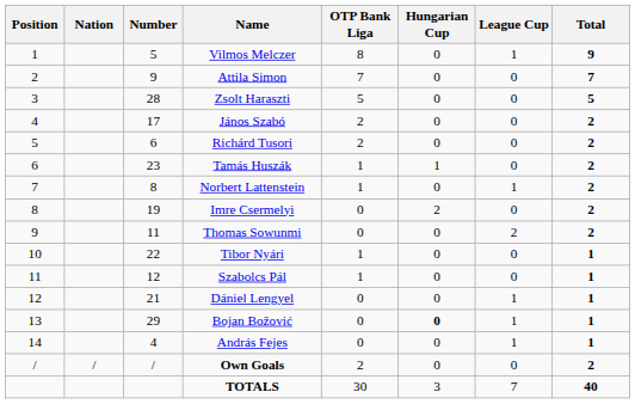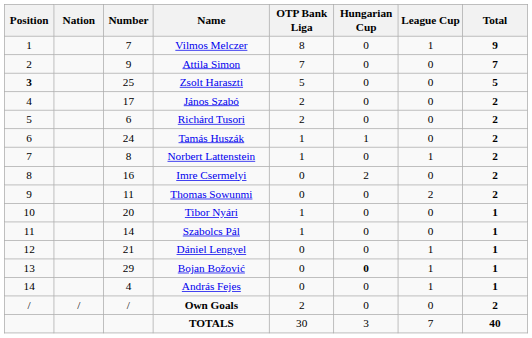 <table class="wikitable" style="font-size: 95%; text-align: center;">
 <tr>
 <th width=60>Position</th>
 <th width=60>Nation</th>
 <th width=60>Number</th>
 <th width=150>Name</th>
 <th width=80>OTP Bank Liga</th>
 <th width=80>Hungarian Cup</th>
 <th width=80>League Cup</th>
 <th width=80>Total</th>
 </tr>
 <tr>
 <td>1</td>
 <td></td>
-<td>5</td>
+<td>7</td>
 <td><a href='#'>Vilmos Melczer</a></td>
 <td>8</td>
 <td>0</td>
 <td>1</td>
 <td><strong>9</strong></td>
 </tr>
 <tr>
 <td>2</td>
 <td></td>
 <td>9</td>
 <td><a href='#'>Attila Simon</a></td>
 <td>7</td>
 <td>0</td>
 <td>0</td>
 <td><strong>7</strong></td>
 </tr>
 <tr>
-<td>3</td>
+<td><strong>3</strong></td>
 <td></td>
-<td>28</td>
+<td>25</td>
 <td><a href='#'>Zsolt Haraszti</a></td>
 <td>5</td>
 <td>0</td>
 <td>0</td>
 <td><strong>5</strong></td>
 </tr>
 <tr>
 <td>4</td>
 <td></td>
 <td>17</td>
 <td><a href='#'>János Szabó</a></td>
 <td>2</td>
 <td>0</td>
 <td>0</td>
 <td><strong>2</strong></td>
 </tr>
 <tr>
 <td>5</td>
 <td></td>
 <td>6</td>
 <td><a href='#'>Richárd Tusori</a></td>
 <td>2</td>
 <td>0</td>
 <td>0</td>
 <td><strong>2</strong></td>
 </tr>
 <tr>
 <td>6</td>
 <td></td>
-<td>23</td>
+<td>24</td>
 <td><a href='#'>Tamás Huszák</a></td>
 <td>1</td>
 <td>1</td>
 <td>0</td>
 <td><strong>2</strong></td>
 </tr>
 <tr>
 <td>7</td>
 <td></td>
 <td>8</td>
 <td><a href='#'>Norbert Lattenstein</a></td>
 <td>1</td>
 <td>0</td>
 <td>1</td>
 <td><strong>2</strong></td>
 </tr>
 <tr>
 <td>8</td>
 <td></td>
-<td>19</td>
+<td>16</td>
 <td><a href='#'>Imre Csermelyi</a></td>
 <td>0</td>
 <td>2</td>
 <td>0</td>
 <td><strong>2</strong></td>
 </tr>
 <tr>
 <td>9</td>
 <td> </td>
 <td>11</td>
 <td><a href='#'>Thomas Sowunmi</a></td>
 <td>0</td>
 <td>0</td>
 <td>2</td>
 <td><strong>2</strong></td>
 </tr>
 <tr>
 <td>10</td>
 <td></td>
-<td>22</td>
+<td>20</td>
 <td><a href='#'>Tibor Nyári</a></td>
 <td>1</td>
 <td>0</td>
 <td>0</td>
 <td><strong>1</strong></td>
 </tr>
 <tr>
 <td>11</td>
 <td></td>
-<td>12</td>
+<td>14</td>
 <td><a href='#'>Szabolcs Pál</a></td>
 <td>1</td>
 <td>0</td>
 <td>0</td>
 <td><strong>1</strong></td>
 </tr>
 <tr>
 <td>12</td>
 <td></td>
 <td>21</td>
 <td><a href='#'>Dániel Lengyel</a></td>
 <td>0</td>
 <td>0</td>
 <td>1</td>
 <td><strong>1</strong></td>
 </tr>
 <tr>
 <td>13</td>
 <td></td>
 <td>29</td>
 <td><a href='#'>Bojan Božović</a></td>
 <td>0</td>
 <td><strong>0</strong></td>
 <td>1</td>
 <td><strong>1</strong></td>
 </tr>
 <tr>
 <td>14</td>
 <td></td>
 <td>4</td>
 <td><a href='#'>András Fejes</a></td>
 <td>0</td>
 <td>0</td>
 <td>1</td>
 <td><strong>1</strong></td>
 </tr>
 <tr>
 <td>/</td>
 <td>/</td>
 <td>/</td>
 <td><strong>Own Goals</strong></td>
 <td>2</td>
 <td>0</td>
 <td>0</td>
 <td><strong>2</strong></td>
 </tr>
 <tr>
 <td></td>
 <td></td>
 <td></td>
 <td><strong>TOTALS</strong></td>
 <td>30</td>
 <td>3</td>
 <td>7</td>
 <td><strong>40</strong></td>
 </tr>
 </table>
